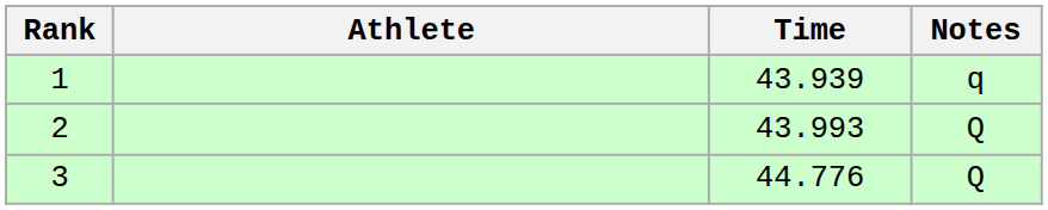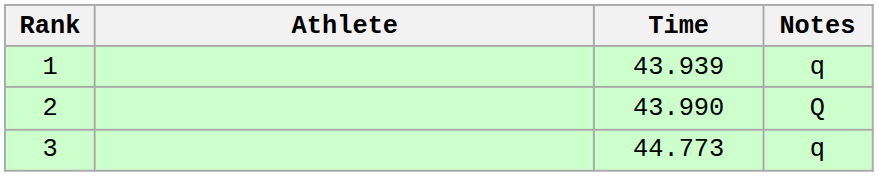 <table class=wikitable style="text-align:center">
 <tr>
 <th width=40>Rank</th>
 <th width=250>Athlete</th>
 <th width=80>Time</th>
 <th width=50>Notes</th>
 </tr>
 <tr bgcolor="ccffcc">
 <td>1</td>
 <td align=left></td>
 <td>43.939</td>
 <td>q</td>
 </tr>
 <tr bgcolor="ccffcc">
 <td>2</td>
 <td align=left></td>
-<td>43.993</td>
+<td>43.990</td>
 <td>Q</td>
 </tr>
 <tr bgcolor="ccffcc">
 <td>3</td>
 <td align=left></td>
-<td>44.776</td>
-<td>Q</td>
+<td>44.773</td>
+<td>q</td>
 </tr>
 </table>
